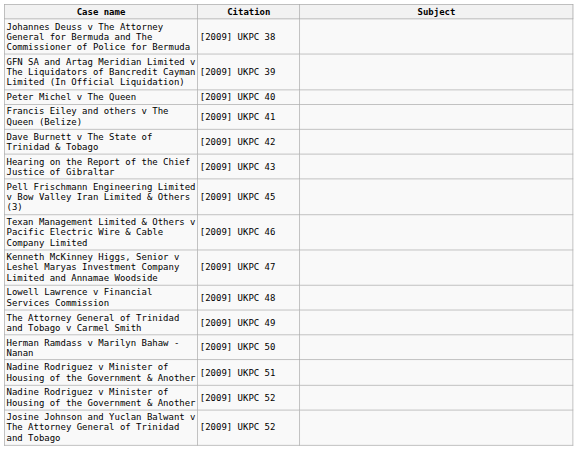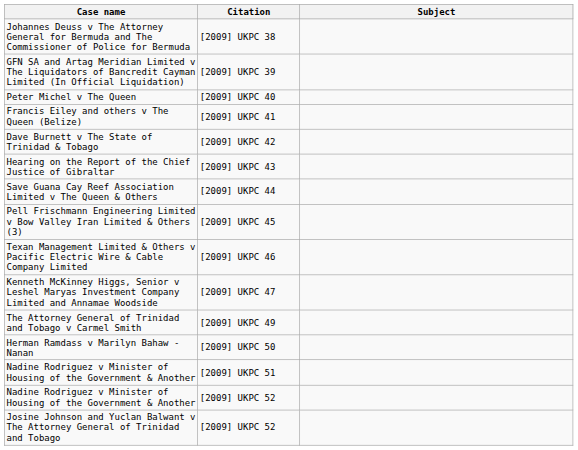 <table class="wikitable" width=825>
 <tr bgcolor="#CCCCCC">
 <th width=34%>Case name</th>
 <th width=18%>Citation</th>
 <th font=small>Subject</th>
 </tr>
 <tr>
 <td>Johannes Deuss v The Attorney General for Bermuda and The Commissioner of Police for Bermuda</td>
 <td>[2009] UKPC 38</td>
 <td></td>
 </tr>
 <tr>
 <td>GFN SA and Artag Meridian Limited v The Liquidators of Bancredit Cayman Limited (In Official Liquidation)</td>
 <td>[2009] UKPC 39</td>
 <td></td>
 </tr>
 <tr>
 <td>Peter Michel v The Queen</td>
 <td>[2009] UKPC 40</td>
 <td></td>
 </tr>
 <tr>
 <td>Francis Eiley and others v The Queen (Belize)</td>
 <td>[2009] UKPC 41</td>
 <td></td>
 </tr>
 <tr>
 <td>Dave Burnett v The State of Trinidad & Tobago</td>
 <td>[2009] UKPC 42</td>
 <td></td>
 </tr>
 <tr>
 <td>Hearing on the Report of the Chief Justice of Gibraltar</td>
 <td>[2009] UKPC 43</td>
 <td></td>
 </tr>
 <tr>
+<td>Save Guana Cay Reef Association Limited v The Queen & Others</td>
+<td>[2009] UKPC 44</td>
+<td></td>
+</tr>
+<tr>
 <td>Pell Frischmann Engineering Limited v Bow Valley Iran Limited & Others (3)</td>
 <td>[2009] UKPC 45</td>
 <td></td>
 </tr>
 <tr>
 <td>Texan Management Limited & Others v Pacific Electric Wire & Cable Company Limited</td>
 <td>[2009] UKPC 46</td>
 <td></td>
 </tr>
 <tr>
 <td>Kenneth McKinney Higgs, Senior v Leshel Maryas Investment Company Limited and Annamae Woodside</td>
 <td>[2009] UKPC 47</td>
-<td></td>
-</tr>
-<tr>
-<td>Lowell Lawrence v Financial Services Commission</td>
-<td>[2009] UKPC 48</td>
 <td></td>
 </tr>
 <tr>
 <td>The Attorney General of Trinidad and Tobago v Carmel Smith</td>
 <td>[2009] UKPC 49</td>
 <td></td>
 </tr>
 <tr>
 <td>Herman Ramdass v Marilyn Bahaw - Nanan</td>
 <td>[2009] UKPC 50</td>
 <td></td>
 </tr>
 <tr>
 <td>Nadine Rodriguez v Minister of Housing of the Government & Another</td>
 <td>[2009] UKPC 51</td>
 <td></td>
 </tr>
 <tr>
 <td>Nadine Rodriguez v Minister of Housing of the Government & Another</td>
 <td>[2009] UKPC 52</td>
 <td></td>
 </tr>
 <tr>
 <td>Josine Johnson and Yuclan Balwant v The Attorney General of Trinidad and Tobago</td>
 <td>[2009] UKPC 52</td>
 <td></td>
 </tr>
 </table>
